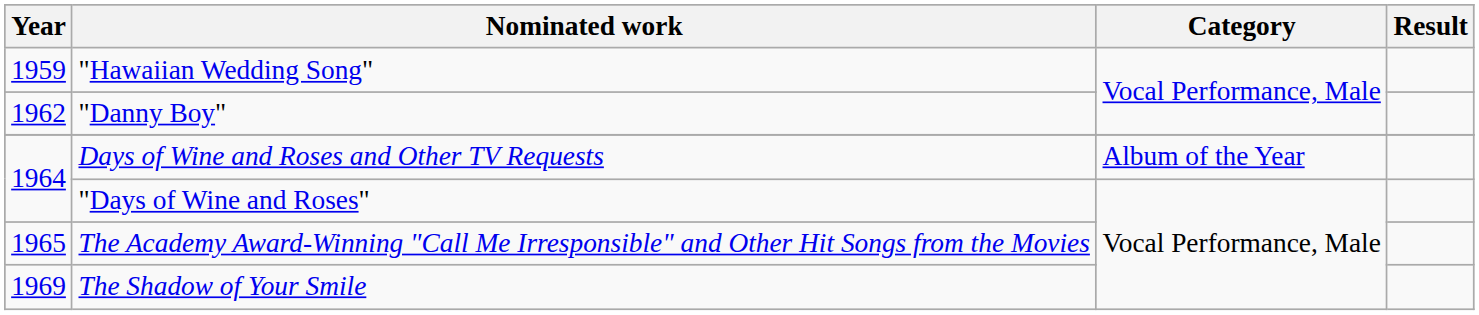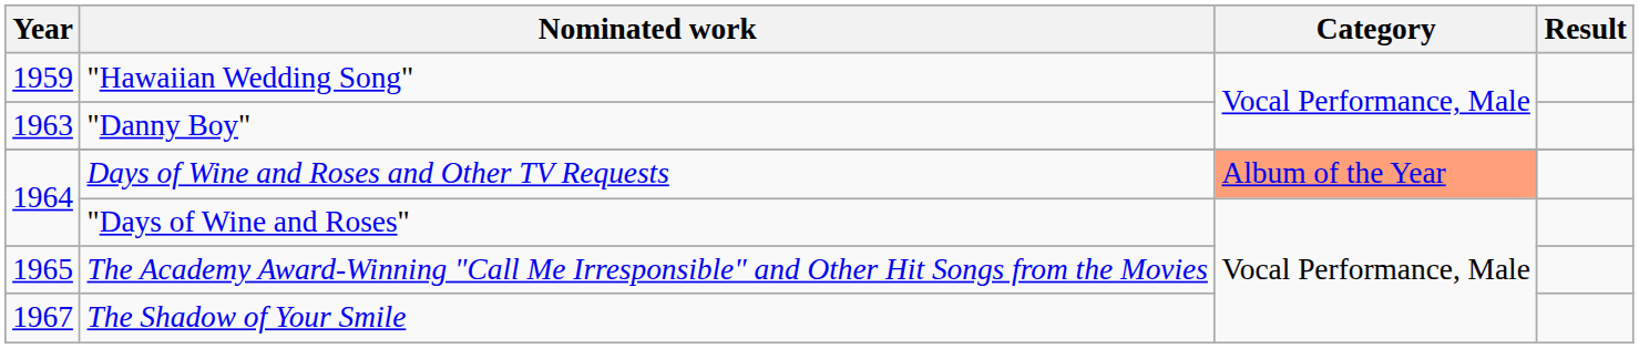 <table class="wikitable">
 <tr>
 <th>Year</th>
 <th>Nominated work</th>
 <th>Category</th>
 <th>Result</th>
 </tr>
 <tr>
 <td><a href='#'>1959</a></td>
 <td>"<a href='#'>Hawaiian Wedding Song</a>"</td>
 <td rowspan="2"><a href='#'>Vocal Performance, Male</a></td>
 <td></td>
 </tr>
 <tr>
-<td><a href='#'>1962</a></td>
+<td><a href='#'>1963</a></td>
 <td>"<a href='#'>Danny Boy</a>"</td>
 <td></td>
 </tr>
 <tr>
 </tr>
 <tr>
 <td rowspan="2"><a href='#'>1964</a></td>
 <td><em><a href='#'>Days of Wine and Roses and Other TV Requests</a></em></td>
-<td><a href='#'>Album of the Year</a></td>
+<td style="background: lightsalmon;"><a href='#'>Album of the Year</a></td>
 <td></td>
 </tr>
 <tr>
 <td>"<a href='#'>Days of Wine and Roses</a>"</td>
 <td rowspan="3">Vocal Performance, Male</td>
 <td></td>
 </tr>
 <tr>
 <td><a href='#'>1965</a></td>
 <td><em><a href='#'>The Academy Award-Winning "Call Me Irresponsible" and Other Hit Songs from the Movies</a></em></td>
 <td></td>
 </tr>
 <tr>
-<td><a href='#'>1969</a></td>
+<td><a href='#'>1967</a></td>
 <td><em><a href='#'>The Shadow of Your Smile</a></em></td>
 <td></td>
 </tr>
 </table>
